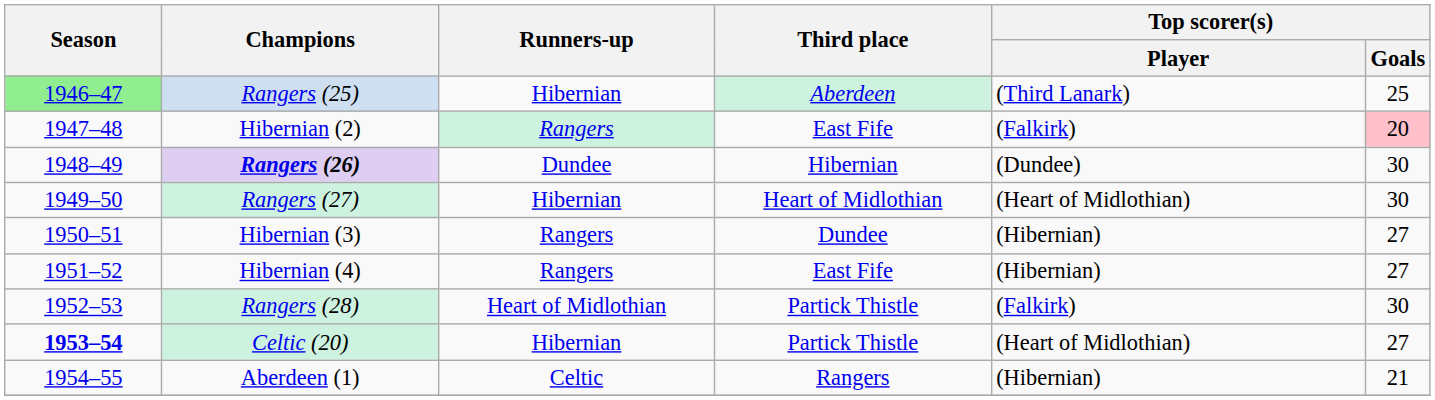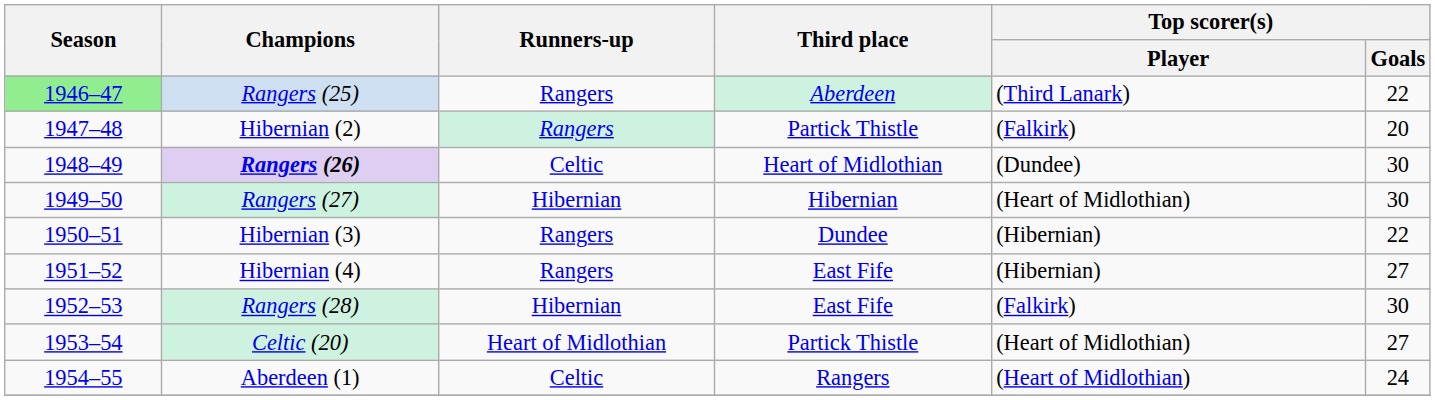 <table class="wikitable" style="text-align: center;">
 <tr>
 <th rowspan=2 width=105>Season</th>
 <th rowspan=2 width=190>Champions</th>
 <th rowspan=2 width=190>Runners-up</th>
 <th rowspan=2 width=190>Third place</th>
 <th colspan=2>Top scorer(s)</th>
 </tr>
 <tr>
 <th width=260>Player</th>
 <th>Goals</th>
 </tr>
 <tr>
 <td style="background: lightgreen;"><a href='#'>1946–47</a></td>
 <td bgcolor="CEDFF2"><em><a href='#'>Rangers</a> (25)</em></td>
-<td><a href='#'>Hibernian</a></td>
+<td><a href='#'>Rangers</a></td>
 <td bgcolor="#CEF2E0"><em><a href='#'>Aberdeen</a></em></td>
 <td align=left> (<a href='#'>Third Lanark</a>)</td>
-<td>25</td>
+<td>22</td>
 </tr>
 <tr>
 <td><a href='#'>1947–48</a></td>
 <td><a href='#'>Hibernian</a> (2)</td>
 <td bgcolor="#CEF2E0"><em><a href='#'>Rangers</a></em></td>
-<td><a href='#'>East Fife</a></td>
+<td><a href='#'>Partick Thistle</a></td>
 <td align=left> (<a href='#'>Falkirk</a>)</td>
-<td style="background: pink;">20</td>
+<td>20</td>
 </tr>
 <tr>
 <td><a href='#'>1948–49</a></td>
 <td bgcolor="DDCEF2"><strong><em><a href='#'>Rangers</a> (26)</em></strong></td>
-<td><a href='#'>Dundee</a></td>
-<td><a href='#'>Hibernian</a></td>
+<td><a href='#'>Celtic</a></td>
+<td><a href='#'>Heart of Midlothian</a></td>
 <td align=left> (Dundee)</td>
 <td>30</td>
 </tr>
 <tr>
 <td><a href='#'>1949–50</a></td>
 <td bgcolor="CEF2E0"><em><a href='#'>Rangers</a> (27)</em></td>
 <td><a href='#'>Hibernian</a></td>
-<td><a href='#'>Heart of Midlothian</a></td>
+<td><a href='#'>Hibernian</a></td>
 <td align=left> (Heart of Midlothian)</td>
 <td>30</td>
 </tr>
 <tr>
 <td><a href='#'>1950–51</a></td>
 <td><a href='#'>Hibernian</a> (3)</td>
 <td><a href='#'>Rangers</a></td>
 <td><a href='#'>Dundee</a></td>
 <td align=left> (Hibernian)</td>
-<td>27</td>
+<td>22</td>
 </tr>
 <tr>
 <td><a href='#'>1951–52</a></td>
 <td><a href='#'>Hibernian</a> (4)</td>
 <td><a href='#'>Rangers</a></td>
 <td><a href='#'>East Fife</a></td>
 <td align=left> (Hibernian)</td>
 <td>27</td>
 </tr>
 <tr>
 <td><a href='#'>1952–53</a></td>
 <td bgcolor="CEF2E0"><em><a href='#'>Rangers</a> (28)</em></td>
-<td><a href='#'>Heart of Midlothian</a></td>
-<td><a href='#'>Partick Thistle</a></td>
+<td><a href='#'>Hibernian</a></td>
+<td><a href='#'>East Fife</a></td>
 <td align=left> (<a href='#'>Falkirk</a>)</td>
 <td>30</td>
 </tr>
 <tr>
-<td><strong><a href='#'>1953–54</a></strong></td>
+<td><a href='#'>1953–54</a></td>
 <td bgcolor="CEF2E0"><em><a href='#'>Celtic</a> (20)</em></td>
-<td><a href='#'>Hibernian</a></td>
+<td><a href='#'>Heart of Midlothian</a></td>
 <td><a href='#'>Partick Thistle</a></td>
 <td align=left> (Heart of Midlothian)</td>
 <td>27</td>
 </tr>
 <tr>
 <td><a href='#'>1954–55</a></td>
 <td><a href='#'>Aberdeen</a> (1)</td>
 <td><a href='#'>Celtic</a></td>
 <td><a href='#'>Rangers</a></td>
-<td align=left> (Hibernian)</td>
-<td>21</td>
+<td align=left> (<a href='#'>Heart of Midlothian</a>)</td>
+<td>24</td>
 </tr>
 <tr>
 </tr>
 </table>
